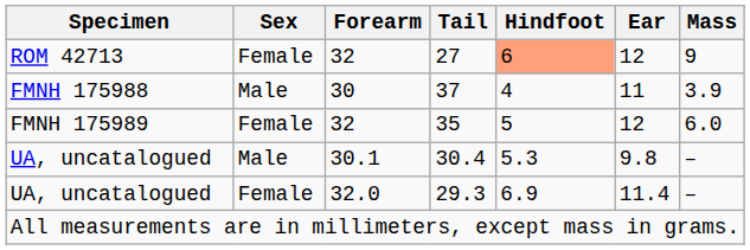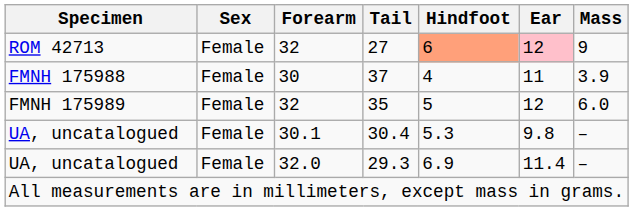 <table class="wikitable sortable" style="margin-top: 0em; margin-left: 0.5em" align=left>
 <tr>
 <th>Specimen</th>
 <th>Sex</th>
 <th>Forearm</th>
 <th>Tail</th>
 <th>Hindfoot</th>
 <th>Ear</th>
 <th>Mass</th>
 </tr>
 <tr>
 <td><a href='#'>ROM</a> 42713</td>
 <td>Female</td>
 <td>32</td>
 <td>27</td>
 <td style="background: lightsalmon;">6</td>
-<td>12</td>
+<td style="background: pink;">12</td>
 <td>9</td>
 </tr>
 <tr>
 <td><a href='#'>FMNH</a> 175988</td>
-<td>Male</td>
+<td>Female</td>
 <td>30</td>
 <td>37</td>
 <td>4</td>
 <td>11</td>
 <td>3.9</td>
 </tr>
 <tr>
 <td>FMNH 175989</td>
 <td>Female</td>
 <td>32</td>
 <td>35</td>
 <td>5</td>
 <td>12</td>
 <td>6.0</td>
 </tr>
 <tr>
 <td><a href='#'>UA</a>, uncatalogued</td>
-<td>Male</td>
+<td>Female</td>
 <td>30.1</td>
 <td>30.4</td>
 <td>5.3</td>
 <td>9.8</td>
 <td>–</td>
 </tr>
 <tr>
 <td>UA, uncatalogued</td>
 <td>Female</td>
 <td>32.0</td>
 <td>29.3</td>
 <td>6.9</td>
 <td>11.4</td>
 <td>–</td>
 </tr>
 <tr>
 <td colspan="7">All measurements are in millimeters, except mass in grams.</td>
 </tr>
 </table>
